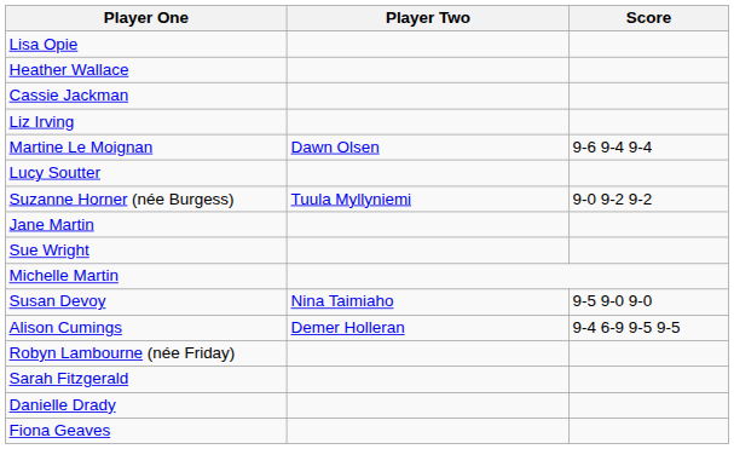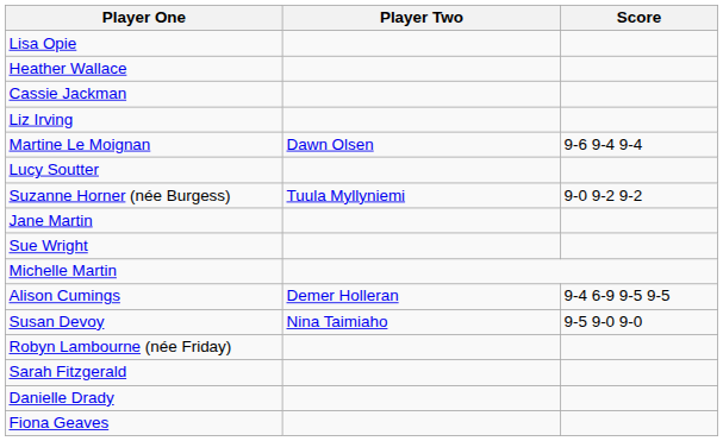 <table class="wikitable">
 <tr>
 <th width=270>Player One</th>
 <th width=270>Player Two</th>
 <th width=150>Score</th>
 </tr>
 <tr>
 <td> <a href='#'>Lisa Opie</a></td>
 <td></td>
 <td></td>
 </tr>
 <tr>
 <td> <a href='#'>Heather Wallace</a></td>
 <td></td>
 <td></td>
 </tr>
 <tr>
 <td> <a href='#'>Cassie Jackman</a></td>
 <td></td>
 <td></td>
 </tr>
 <tr>
 <td> <a href='#'>Liz Irving</a></td>
 <td></td>
 <td></td>
 </tr>
 <tr>
 <td> <a href='#'>Martine Le Moignan</a></td>
 <td> <a href='#'>Dawn Olsen</a></td>
 <td>9-6 9-4 9-4</td>
 </tr>
 <tr>
 <td> <a href='#'>Lucy Soutter</a></td>
 <td></td>
 <td></td>
 </tr>
 <tr>
 <td> <a href='#'>Suzanne Horner</a> (née Burgess)</td>
 <td> <a href='#'>Tuula Myllyniemi</a></td>
 <td>9-0 9-2 9-2</td>
 </tr>
 <tr>
 <td> <a href='#'>Jane Martin</a></td>
 <td></td>
 <td></td>
 </tr>
 <tr>
 <td> <a href='#'>Sue Wright</a></td>
 <td></td>
 <td></td>
 </tr>
 <tr>
 <td> <a href='#'>Michelle Martin</a></td>
 </tr>
 <tr>
+<td> <a href='#'>Alison Cumings</a></td>
+<td> <a href='#'>Demer Holleran</a></td>
+<td>9-4 6-9 9-5 9-5</td>
+</tr>
+<tr>
 <td> <a href='#'>Susan Devoy</a></td>
 <td> <a href='#'>Nina Taimiaho</a></td>
 <td>9-5 9-0 9-0</td>
-</tr>
-<tr>
-<td> <a href='#'>Alison Cumings</a></td>
-<td> <a href='#'>Demer Holleran</a></td>
-<td>9-4 6-9 9-5 9-5</td>
 </tr>
 <tr>
 <td> <a href='#'>Robyn Lambourne</a> (née Friday)</td>
 <td></td>
 <td></td>
 </tr>
 <tr>
 <td> <a href='#'>Sarah Fitzgerald</a></td>
 <td></td>
 <td></td>
 </tr>
 <tr>
 <td> <a href='#'>Danielle Drady</a></td>
 <td></td>
 <td></td>
 </tr>
 <tr>
 <td> <a href='#'>Fiona Geaves</a></td>
 <td></td>
 <td></td>
 </tr>
 </table>
